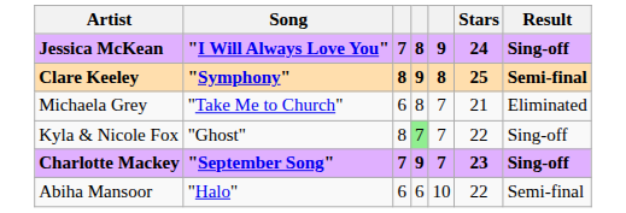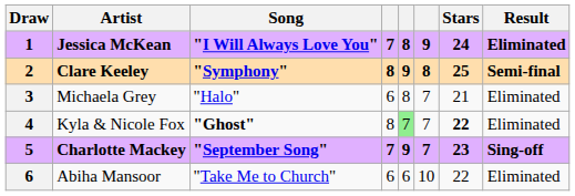 <table class="sortable wikitable plainrowheaders" style="margin: 1em auto 1em auto;">
 <tr>
+<th scope="col">Draw</th>
 <th scope="col">Artist</th>
 <th scope="col">Song </th>
 <th><small></small></th>
 <th><small></small></th>
 <th><small></small></th>
 <th scope="col">Stars</th>
 <th scope="col">Result</th>
 </tr>
 <tr style="font-weight: bold; background: #E0B0FF;">
+<th scope="row" style="text-align:center; font-weight:bold; background:#E0B0FF">1</th>
 <td>Jessica McKean</td>
 <td>"<a href='#'>I Will Always Love You</a>" </td>
 <td align="center">7</td>
 <td align="center">8</td>
 <td align="center">9</td>
 <td align="center">24</td>
-<td>Sing-off</td>
+<td>Eliminated</td>
 </tr>
 <tr style="font-weight: bold; background:navajowhite;">
+<th scope="row" style="text-align:center; font-weight:bold; background:navajowhite">2</th>
 <td>Clare Keeley</td>
 <td>"<a href='#'>Symphony</a>" </td>
 <td align="center">8</td>
 <td align="center">9</td>
 <td align="center">8</td>
 <td align="center">25</td>
 <td>Semi-final</td>
 </tr>
 <tr>
+<th scope="row" style="text-align:center;">3</th>
 <td>Michaela Grey</td>
-<td>"<a href='#'>Take Me to Church</a>" </td>
+<td>"<a href='#'>Halo</a>" </td>
 <td align="center">6</td>
 <td align="center">8</td>
 <td align="center">7</td>
 <td align="center">21</td>
 <td>Eliminated</td>
 </tr>
 <tr>
+<th scope="row" style="text-align:center;">4</th>
 <td>Kyla & Nicole Fox</td>
-<td>"Ghost" </td>
+<td><strong>"Ghost" </strong></td>
 <td align="center">8</td>
 <td align="center" style="background: lightgreen;">7</td>
 <td align="center">7</td>
-<td align="center">22</td>
-<td>Sing-off</td>
+<td align="center"><strong>22</strong></td>
+<td>Eliminated</td>
 </tr>
 <tr style="font-weight: bold; background: #E0B0FF;">
+<th scope="row" style="text-align:center; background:#E0B0FF"><strong>5</strong></th>
 <td>Charlotte Mackey</td>
 <td>"<a href='#'>September Song</a>" </td>
 <td align="center">7</td>
 <td align="center">9</td>
 <td align="center">7</td>
 <td align="center">23</td>
 <td>Sing-off</td>
 </tr>
 <tr>
+<th scope="row" style="text-align:center;">6</th>
 <td>Abiha Mansoor</td>
-<td>"<a href='#'>Halo</a>" </td>
+<td>"<a href='#'>Take Me to Church</a>" </td>
 <td align="center">6</td>
 <td align="center">6</td>
 <td align="center">10</td>
 <td align="center">22</td>
-<td>Semi-final</td>
+<td>Eliminated</td>
 </tr>
 </table>
